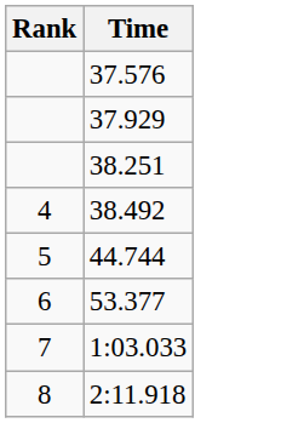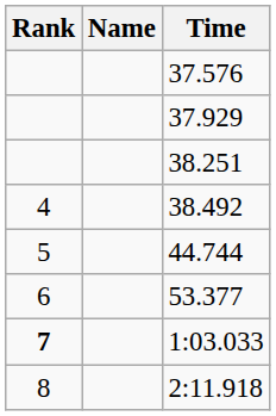 <table class="wikitable" style="font-size:95%" style="width:25em;">
 <tr>
 <th>Rank</th>
+<th>Name</th>
 <th>Time</th>
 </tr>
 <tr>
 <td align=center></td>
+<td></td>
 <td>37.576</td>
 </tr>
 <tr>
 <td align=center></td>
+<td></td>
 <td>37.929</td>
 </tr>
 <tr>
 <td align=center></td>
+<td></td>
 <td>38.251</td>
 </tr>
 <tr>
 <td align=center>4</td>
+<td></td>
 <td>38.492</td>
 </tr>
 <tr>
 <td align=center>5</td>
+<td></td>
 <td>44.744</td>
 </tr>
 <tr>
 <td align=center>6</td>
+<td></td>
 <td>53.377</td>
 </tr>
 <tr>
-<td align=center>7</td>
+<td align=center><strong>7</strong></td>
+<td></td>
 <td>1:03.033</td>
 </tr>
 <tr>
 <td align=center>8</td>
+<td></td>
 <td>2:11.918</td>
 </tr>
 </table>
